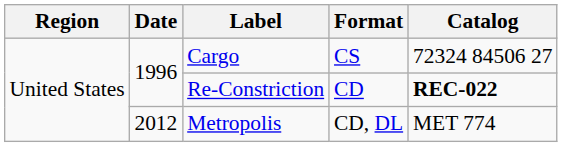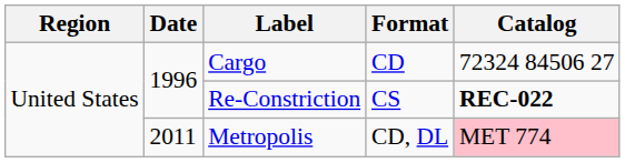 <table class="wikitable">
 <tr>
 <th>Region</th>
 <th>Date</th>
 <th>Label</th>
 <th>Format</th>
 <th>Catalog</th>
 </tr>
 <tr>
 <td rowspan="3">United States</td>
 <td rowspan="2">1996</td>
 <td><a href='#'>Cargo</a></td>
-<td><a href='#'>CS</a></td>
+<td><a href='#'>CD</a></td>
 <td>72324 84506 27</td>
 </tr>
 <tr>
 <td><a href='#'>Re-Constriction</a></td>
-<td><a href='#'>CD</a></td>
+<td><a href='#'>CS</a></td>
 <td><strong>REC-022</strong></td>
 </tr>
 <tr>
-<td>2012</td>
+<td>2011</td>
 <td><a href='#'>Metropolis</a></td>
 <td>CD, <a href='#'>DL</a></td>
-<td>MET 774</td>
+<td style="background: pink;">MET 774</td>
 </tr>
 </table>
